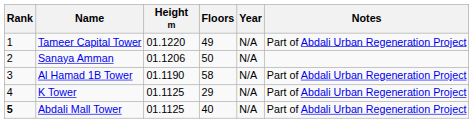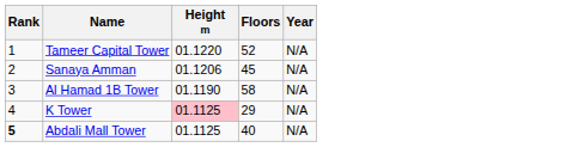 <table class="wikitable sortable">
 <tr>
 <th>Rank</th>
 <th>Name</th>
 <th width="75">Height<br><small>m</small></th>
 <th>Floors</th>
 <th>Year</th>
-<th class="unsortable">Notes</th>
 </tr>
 <tr>
 <td>1</td>
 <td><a href='#'>Tameer Capital Tower</a></td>
 <td><span>01.1</span>220</td>
-<td>49</td>
+<td>52</td>
 <td>N/A</td>
-<td>Part of <a href='#'>Abdali Urban Regeneration Project</a></td>
 </tr>
 <tr>
 <td>2</td>
 <td><a href='#'>Sanaya Amman</a></td>
 <td><span>01.1</span>206</td>
-<td>50</td>
+<td>45</td>
 <td>N/A</td>
-<td></td>
 </tr>
 <tr>
 <td>3</td>
 <td><a href='#'>Al Hamad 1B Tower</a></td>
 <td><span>01.1</span>190</td>
 <td>58</td>
 <td>N/A</td>
-<td>Part of <a href='#'>Abdali Urban Regeneration Project</a></td>
 </tr>
 <tr>
 <td>4</td>
 <td><a href='#'>K Tower</a></td>
-<td><span>01.1</span>125</td>
+<td style="background: pink;"><span>01.1</span>125</td>
 <td>29</td>
 <td>N/A</td>
-<td>Part of <a href='#'>Abdali Urban Regeneration Project</a></td>
 </tr>
 <tr>
 <td><strong>5</strong></td>
 <td><a href='#'>Abdali Mall Tower</a></td>
 <td><span>01.1</span>125</td>
 <td>40</td>
 <td>N/A</td>
-<td>Part of <a href='#'>Abdali Urban Regeneration Project</a></td>
 </tr>
 </table>
